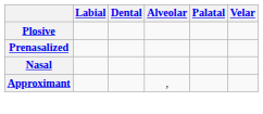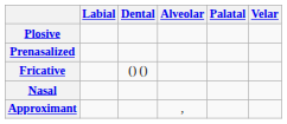 <table class="wikitable" style="text-align: center;">
 <tr>
 <th></th>
 <th><a href='#'>Labial</a></th>
 <th><a href='#'>Dental</a></th>
 <th><a href='#'>Alveolar</a></th>
 <th><a href='#'>Palatal</a></th>
 <th><a href='#'>Velar</a></th>
 </tr>
 <tr>
 <th><a href='#'>Plosive</a></th>
 <td> </td>
 <td></td>
 <td> </td>
 <td> </td>
 <td> </td>
 </tr>
 <tr>
 <th><a href='#'>Prenasalized</a></th>
 <td> </td>
 <td></td>
 <td>  </td>
 <td></td>
 <td> </td>
 </tr>
 <tr>
+<th><a href='#'>Fricative</a></th>
+<td> </td>
+<td>() ()</td>
+<td> </td>
+<td></td>
+<td> </td>
+</tr>
+<tr>
 <th><a href='#'>Nasal</a></th>
 <td></td>
 <td></td>
 <td></td>
 <td></td>
 <td></td>
 </tr>
 <tr>
 <th><a href='#'>Approximant</a></th>
 <td></td>
 <td></td>
 <td>, </td>
 <td></td>
 <td></td>
 </tr>
 </table>
